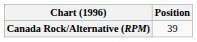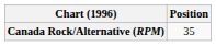 <table class="wikitable plainrowheaders" style="text-align:center">
 <tr>
 <th>Chart (1996)</th>
 <th>Position</th>
 </tr>
 <tr>
 <th scope="row">Canada Rock/Alternative (<em>RPM</em>)</th>
-<td>39</td>
+<td>35</td>
 </tr>
 </table>
